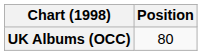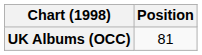 <table class="wikitable plainrowheaders" style="text-align:center">
 <tr>
 <th scope="col">Chart (1998)</th>
 <th scope="col">Position</th>
 </tr>
 <tr>
 <th scope="row">UK Albums (OCC)</th>
-<td>80</td>
+<td>81</td>
 </tr>
 </table>
